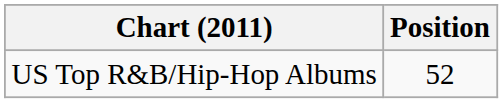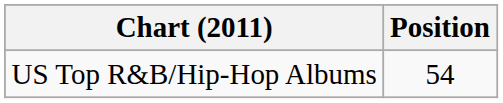 <table class="wikitable sortable">
 <tr>
 <th>Chart (2011)</th>
 <th>Position</th>
 </tr>
 <tr>
 <td>US Top R&B/Hip-Hop Albums</td>
-<td style="text-align:center;">52</td>
+<td style="text-align:center;">54</td>
 </tr>
 </table>
